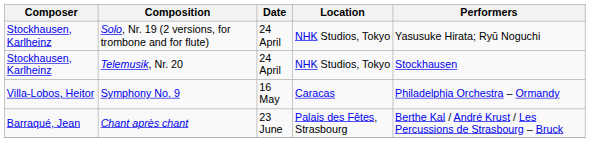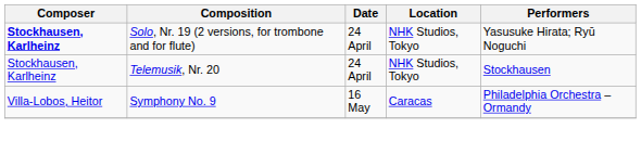 <table class="wikitable">
 <tr>
 <th>Composer</th>
 <th>Composition</th>
 <th>Date</th>
 <th>Location</th>
 <th>Performers</th>
 </tr>
 <tr>
-<td><a href='#'>Stockhausen, Karlheinz</a></td>
+<td><strong><a href='#'>Stockhausen, Karlheinz</a></strong></td>
 <td><em><a href='#'>Solo</a></em>, Nr. 19 (2 versions, for trombone and for flute)</td>
 <td>24 April</td>
 <td><a href='#'>NHK</a> Studios, Tokyo</td>
 <td>Yasusuke Hirata; Ryū Noguchi</td>
 </tr>
 <tr>
 <td><a href='#'>Stockhausen, Karlheinz</a></td>
 <td><em><a href='#'>Telemusik</a></em>, Nr. 20</td>
 <td>24 April</td>
 <td><a href='#'>NHK</a> Studios, Tokyo</td>
 <td><a href='#'>Stockhausen</a></td>
 </tr>
 <tr>
 <td><a href='#'>Villa-Lobos, Heitor</a></td>
 <td><a href='#'>Symphony No. 9</a></td>
 <td>16 May</td>
 <td><a href='#'>Caracas</a></td>
 <td><a href='#'>Philadelphia Orchestra</a> – <a href='#'>Ormandy</a></td>
 </tr>
 <tr>
-<td><a href='#'>Barraqué, Jean</a></td>
-<td><em><a href='#'>Chant après chant</a></em></td>
-<td>23 June</td>
-<td><a href='#'>Palais des Fêtes</a>, Strasbourg</td>
-<td><a href='#'>Berthe Kal</a> / <a href='#'>André Krust</a> / <a href='#'>Les Percussions de Strasbourg</a> – <a href='#'>Bruck</a></td>
-</tr>
-<tr>
 </tr>
 </table>
